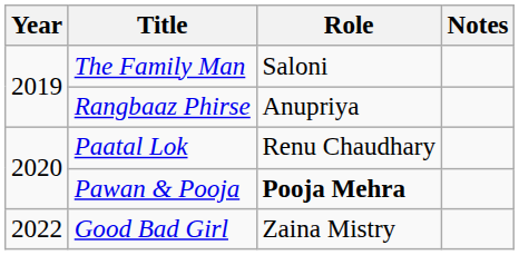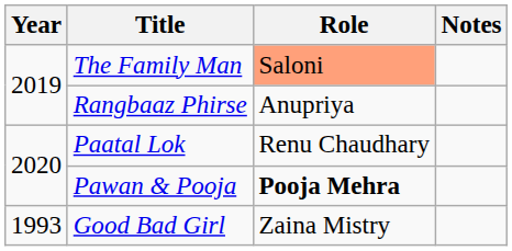 <table class="wikitable sortable">
 <tr>
 <th>Year</th>
 <th>Title</th>
 <th>Role</th>
 <th>Notes</th>
 </tr>
 <tr>
 <td rowspan="2">2019</td>
 <td><em><a href='#'>The Family Man</a></em></td>
-<td>Saloni</td>
+<td style="background: lightsalmon;">Saloni</td>
 <td></td>
 </tr>
 <tr>
 <td><em><a href='#'>Rangbaaz Phirse</a></em></td>
 <td>Anupriya</td>
 <td></td>
 </tr>
 <tr>
 <td rowspan="2">2020</td>
 <td><em><a href='#'>Paatal Lok</a></em></td>
 <td>Renu Chaudhary</td>
 <td></td>
 </tr>
 <tr>
 <td><em><a href='#'>Pawan & Pooja</a></em></td>
 <td><strong>Pooja Mehra</strong></td>
 <td></td>
 </tr>
 <tr>
-<td>2022</td>
+<td>1993</td>
 <td><em><a href='#'>Good Bad Girl</a></em></td>
 <td>Zaina Mistry</td>
 <td></td>
 </tr>
 </table>
